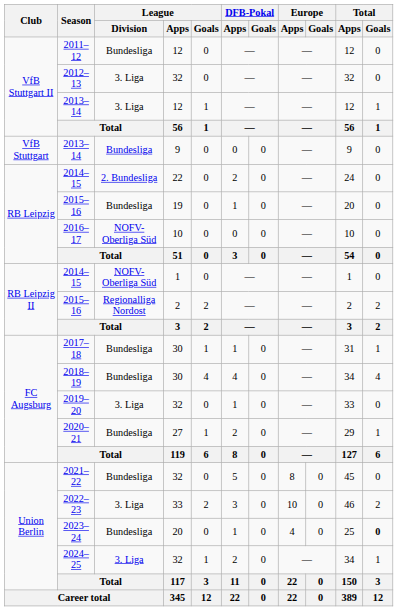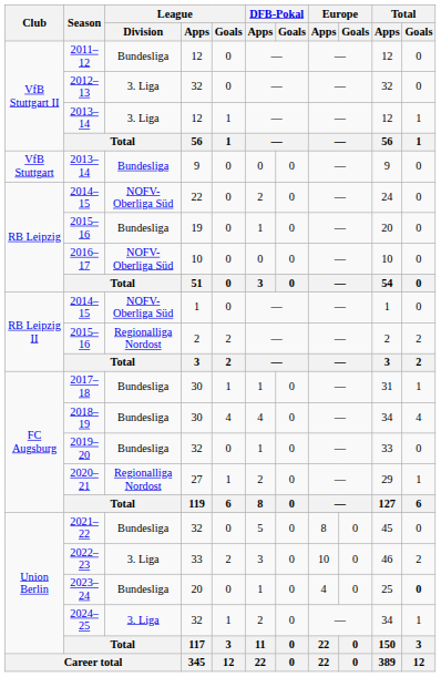 <table class="wikitable" style="text-align:center">
 <tr>
 <th rowspan="2">Club</th>
 <th rowspan="2">Season</th>
 <th colspan="3">League</th>
 <th colspan="2"><a href='#'>DFB-Pokal</a></th>
 <th colspan="2">Europe</th>
 <th colspan="2">Total</th>
 </tr>
 <tr>
 <th>Division</th>
 <th>Apps</th>
 <th>Goals</th>
 <th>Apps</th>
 <th>Goals</th>
 <th>Apps</th>
 <th>Goals</th>
 <th>Apps</th>
 <th>Goals</th>
 </tr>
 <tr>
 <td rowspan="4"><a href='#'>VfB Stuttgart II</a></td>
 <td><a href='#'>2011–12</a></td>
 <td>Bundesliga</td>
 <td>12</td>
 <td>0</td>
 <td colspan="2">—</td>
 <td colspan="2">—</td>
 <td>12</td>
 <td>0</td>
 </tr>
 <tr>
 <td><a href='#'>2012–13</a></td>
 <td>3. Liga</td>
 <td>32</td>
 <td>0</td>
 <td colspan="2">—</td>
 <td colspan="2">—</td>
 <td>32</td>
 <td>0</td>
 </tr>
 <tr>
 <td><a href='#'>2013–14</a></td>
 <td>3. Liga</td>
 <td>12</td>
 <td>1</td>
 <td colspan="2">—</td>
 <td colspan="2">—</td>
 <td>12</td>
 <td>1</td>
 </tr>
 <tr>
 <th colspan="2">Total</th>
 <th>56</th>
 <th>1</th>
 <th colspan="2">—</th>
 <th colspan="2">—</th>
 <th>56</th>
 <th>1</th>
 </tr>
 <tr>
 <td><a href='#'>VfB Stuttgart</a></td>
 <td><a href='#'>2013–14</a></td>
 <td><a href='#'>Bundesliga</a></td>
 <td>9</td>
 <td>0</td>
 <td>0</td>
 <td>0</td>
 <td colspan="2">—</td>
 <td>9</td>
 <td>0</td>
 </tr>
 <tr>
 <td rowspan="4"><a href='#'>RB Leipzig</a></td>
 <td><a href='#'>2014–15</a></td>
-<td><a href='#'>2. Bundesliga</a></td>
+<td><a href='#'>NOFV-Oberliga Süd</a></td>
 <td>22</td>
 <td>0</td>
 <td>2</td>
 <td>0</td>
 <td colspan="2">—</td>
 <td>24</td>
 <td>0</td>
 </tr>
 <tr>
 <td><a href='#'>2015–16</a></td>
 <td>Bundesliga</td>
 <td>19</td>
 <td>0</td>
 <td>1</td>
 <td>0</td>
 <td colspan="2">—</td>
 <td>20</td>
 <td>0</td>
 </tr>
 <tr>
 <td><a href='#'>2016–17</a></td>
 <td><a href='#'>NOFV-Oberliga Süd</a></td>
 <td>10</td>
 <td>0</td>
 <td>0</td>
 <td>0</td>
 <td colspan="2">—</td>
 <td>10</td>
 <td>0</td>
 </tr>
 <tr>
 <th colspan="2">Total</th>
 <th>51</th>
 <th>0</th>
 <th>3</th>
 <th>0</th>
 <th colspan="2">—</th>
 <th>54</th>
 <th>0</th>
 </tr>
 <tr>
 <td rowspan="3"><a href='#'>RB Leipzig II</a></td>
 <td><a href='#'>2014–15</a></td>
 <td><a href='#'>NOFV-Oberliga Süd</a></td>
 <td>1</td>
 <td>0</td>
 <td colspan="2">—</td>
 <td colspan="2">—</td>
 <td>1</td>
 <td>0</td>
 </tr>
 <tr>
 <td><a href='#'>2015–16</a></td>
 <td><a href='#'>Regionalliga Nordost</a></td>
 <td>2</td>
 <td>2</td>
 <td colspan="2">—</td>
 <td colspan="2">—</td>
 <td>2</td>
 <td>2</td>
 </tr>
 <tr>
 <th colspan="2">Total</th>
 <th>3</th>
 <th>2</th>
 <th colspan="2">—</th>
 <th colspan="2">—</th>
 <th>3</th>
 <th>2</th>
 </tr>
 <tr>
 <td rowspan="5"><a href='#'>FC Augsburg</a></td>
 <td><a href='#'>2017–18</a></td>
 <td>Bundesliga</td>
 <td>30</td>
 <td>1</td>
 <td>1</td>
 <td>0</td>
 <td colspan="2">—</td>
 <td>31</td>
 <td>1</td>
 </tr>
 <tr>
 <td><a href='#'>2018–19</a></td>
 <td>Bundesliga</td>
 <td>30</td>
 <td>4</td>
 <td>4</td>
 <td>0</td>
 <td colspan="2">—</td>
 <td>34</td>
 <td>4</td>
 </tr>
 <tr>
 <td><a href='#'>2019–20</a></td>
-<td>3. Liga</td>
+<td>Bundesliga</td>
 <td>32</td>
 <td>0</td>
 <td>1</td>
 <td>0</td>
 <td colspan="2">—</td>
 <td>33</td>
 <td>0</td>
 </tr>
 <tr>
 <td><a href='#'>2020–21</a></td>
-<td>Bundesliga</td>
+<td><a href='#'>Regionalliga Nordost</a></td>
 <td>27</td>
 <td>1</td>
 <td>2</td>
 <td>0</td>
 <td colspan="2">—</td>
 <td>29</td>
 <td>1</td>
 </tr>
 <tr>
 <th colspan="2">Total</th>
 <th>119</th>
 <th>6</th>
 <th>8</th>
 <th>0</th>
 <th colspan="2">—</th>
 <th>127</th>
 <th>6</th>
 </tr>
 <tr>
 <td rowspan="5"><a href='#'>Union Berlin</a></td>
 <td><a href='#'>2021–22</a></td>
 <td>Bundesliga</td>
 <td>32</td>
 <td>0</td>
 <td>5</td>
 <td>0</td>
 <td>8</td>
 <td>0</td>
 <td>45</td>
 <td>0</td>
 </tr>
 <tr>
 <td><a href='#'>2022–23</a></td>
 <td>3. Liga</td>
 <td>33</td>
 <td>2</td>
 <td>3</td>
 <td>0</td>
 <td>10</td>
 <td>0</td>
 <td>46</td>
 <td>2</td>
 </tr>
 <tr>
 <td><a href='#'>2023–24</a></td>
 <td>Bundesliga</td>
 <td>20</td>
 <td>0</td>
 <td>1</td>
 <td>0</td>
 <td>4</td>
 <td>0</td>
 <td>25</td>
 <td><strong>0</strong></td>
 </tr>
 <tr>
 <td><a href='#'>2024–25</a></td>
 <td><a href='#'>3. Liga</a></td>
 <td>32</td>
 <td>1</td>
 <td>2</td>
 <td>0</td>
 <td colspan="2">—</td>
 <td>34</td>
 <td>1</td>
 </tr>
 <tr>
 <th colspan="2">Total</th>
 <th>117</th>
 <th>3</th>
 <th>11</th>
 <th>0</th>
 <th>22</th>
 <th>0</th>
 <th>150</th>
 <th>3</th>
 </tr>
 <tr>
 <th colspan="3">Career total</th>
 <th>345</th>
 <th>12</th>
 <th>22</th>
 <th>0</th>
 <th>22</th>
 <th>0</th>
 <th>389</th>
 <th>12</th>
 </tr>
 </table>
